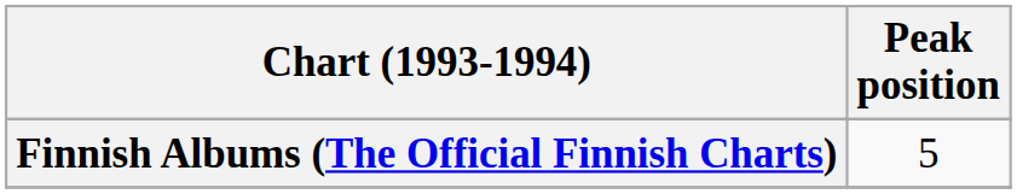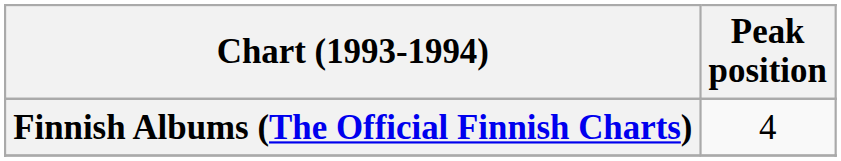 <table class="wikitable sortable plainrowheaders" style="text-align:center">
 <tr>
 <th scope="col">Chart (1993-1994)</th>
 <th scope="col">Peak<br>position</th>
 </tr>
 <tr>
 </tr>
 <tr>
 </tr>
 <tr>
 </tr>
 <tr>
 <th scope="row">Finnish Albums (<a href='#'>The Official Finnish Charts</a>)</th>
-<td align="center">5</td>
+<td align="center">4</td>
 </tr>
 <tr>
 </tr>
 <tr>
 </tr>
 <tr>
 </tr>
 <tr>
 </tr>
 <tr>
 </tr>
 <tr>
 </tr>
 <tr>
 </tr>
 <tr>
 </tr>
 <tr>
 </tr>
 </table>
